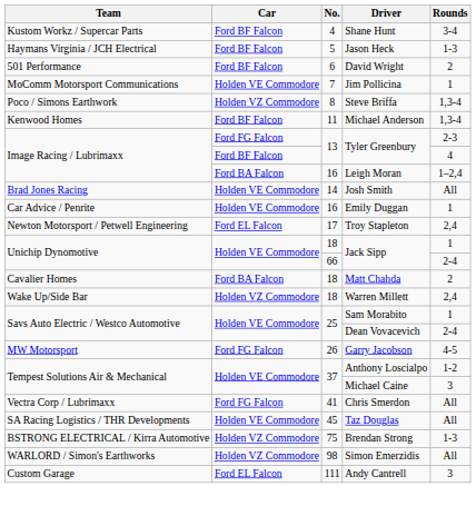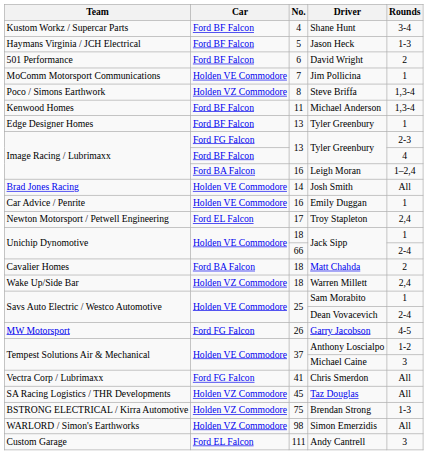 <table class="wikitable" style="font-size: 90%">
 <tr>
 <th>Team</th>
 <th>Car</th>
 <th>No.</th>
 <th>Driver</th>
 <th>Rounds</th>
 </tr>
 <tr>
 <td>Kustom Workz / Supercar Parts</td>
 <td><a href='#'>Ford BF Falcon</a></td>
 <td style="text-align:center;">4</td>
 <td>Shane Hunt</td>
 <td style="text-align:center;">3-4</td>
 </tr>
 <tr>
 <td>Haymans Virginia / JCH Electrical</td>
 <td><a href='#'>Ford BF Falcon</a></td>
 <td style="text-align:center;">5</td>
 <td>Jason Heck</td>
 <td style="text-align:center;">1-3</td>
 </tr>
 <tr>
 <td>501 Performance</td>
 <td><a href='#'>Ford BF Falcon</a></td>
 <td style="text-align:center;">6</td>
 <td>David Wright</td>
 <td style="text-align:center;">2</td>
 </tr>
 <tr>
 <td>MoComm Motorsport Communications</td>
 <td><a href='#'>Holden VE Commodore</a></td>
 <td style="text-align:center;">7</td>
 <td>Jim Pollicina</td>
 <td style="text-align:center;">1</td>
 </tr>
 <tr>
 <td>Poco / Simons Earthwork</td>
 <td><a href='#'>Holden VZ Commodore</a></td>
 <td style="text-align:center;">8</td>
 <td>Steve Briffa</td>
 <td style="text-align:center;">1,3-4</td>
 </tr>
 <tr>
 <td>Kenwood Homes</td>
 <td><a href='#'>Ford BF Falcon</a></td>
 <td style="text-align:center;">11</td>
 <td>Michael Anderson</td>
 <td style="text-align:center;">1,3-4</td>
+</tr>
+<tr>
+<td>Edge Designer Homes</td>
+<td><a href='#'>Ford BF Falcon</a></td>
+<td style="text-align:center;">13</td>
+<td>Tyler Greenbury</td>
+<td style="text-align:center;">1</td>
 </tr>
 <tr>
 <td rowspan=3>Image Racing / Lubrimaxx</td>
 <td><a href='#'>Ford FG Falcon</a></td>
 <td rowspan=2 style="text-align:center;">13</td>
 <td rowspan=2>Tyler Greenbury</td>
 <td style="text-align:center;">2-3</td>
 </tr>
 <tr>
 <td><a href='#'>Ford BF Falcon</a></td>
 <td style="text-align:center;">4</td>
 </tr>
 <tr>
 <td><a href='#'>Ford BA Falcon</a></td>
 <td style="text-align:center;">16</td>
 <td>Leigh Moran</td>
 <td style="text-align:center;">1–2,4</td>
 </tr>
 <tr>
 <td><a href='#'>Brad Jones Racing</a></td>
 <td><a href='#'>Holden VE Commodore</a></td>
 <td style="text-align:center;">14</td>
 <td>Josh Smith</td>
 <td style="text-align:center;">All</td>
 </tr>
 <tr>
 <td>Car Advice / Penrite</td>
 <td><a href='#'>Holden VE Commodore</a></td>
 <td style="text-align:center;">16</td>
 <td>Emily Duggan</td>
 <td style="text-align:center;">1</td>
 </tr>
 <tr>
 <td>Newton Motorsport / Petwell Engineering</td>
 <td><a href='#'>Ford EL Falcon</a></td>
 <td style="text-align:center;">17</td>
 <td>Troy Stapleton</td>
 <td style="text-align:center;">2,4</td>
 </tr>
 <tr>
 <td rowspan=2>Unichip Dynomotive</td>
 <td rowspan=2><a href='#'>Holden VE Commodore</a></td>
 <td style="text-align:center;">18</td>
 <td rowspan=2>Jack Sipp</td>
 <td style="text-align:center;">1</td>
 </tr>
 <tr>
 <td style="text-align:center;">66</td>
 <td style="text-align:center;">2-4</td>
 </tr>
 <tr>
 <td>Cavalier Homes</td>
 <td><a href='#'>Ford BA Falcon</a></td>
 <td style="text-align:center;">18</td>
 <td><a href='#'>Matt Chahda</a></td>
 <td style="text-align:center;">2</td>
 </tr>
 <tr>
 <td>Wake Up/Side Bar</td>
 <td><a href='#'>Holden VZ Commodore</a></td>
 <td style="text-align:center;">18</td>
 <td>Warren Millett</td>
 <td style="text-align:center;">2,4</td>
 </tr>
 <tr>
 <td rowspan=2>Savs Auto Electric / Westco Automotive</td>
 <td rowspan=2><a href='#'>Holden VE Commodore</a></td>
 <td rowspan=2 style="text-align:center;">25</td>
 <td>Sam Morabito</td>
 <td style="text-align:center;">1</td>
 </tr>
 <tr>
 <td>Dean Vovacevich</td>
 <td style="text-align:center;">2-4</td>
 </tr>
 <tr>
 <td><a href='#'>MW Motorsport</a></td>
 <td><a href='#'>Ford FG Falcon</a></td>
 <td style="text-align:center;">26</td>
 <td><a href='#'>Garry Jacobson</a></td>
 <td style="text-align:center;">4-5</td>
 </tr>
 <tr>
 <td rowspan=2>Tempest Solutions Air & Mechanical</td>
 <td rowspan=2><a href='#'>Holden VE Commodore</a></td>
 <td rowspan=2 style="text-align:center;">37</td>
 <td>Anthony Loscialpo</td>
 <td style="text-align:center;">1-2</td>
 </tr>
 <tr>
 <td>Michael Caine</td>
 <td style="text-align:center;">3</td>
 </tr>
 <tr>
 <td>Vectra Corp / Lubrimaxx</td>
 <td><a href='#'>Ford FG Falcon</a></td>
 <td style="text-align:center;">41</td>
 <td>Chris Smerdon</td>
 <td style="text-align:center;">All</td>
 </tr>
 <tr>
 <td>SA Racing Logistics / THR Developments</td>
-<td><a href='#'>Holden VE Commodore</a></td>
+<td><a href='#'>Holden VZ Commodore</a></td>
 <td style="text-align:center;">45</td>
 <td><a href='#'>Taz Douglas</a></td>
 <td style="text-align:center;">All</td>
 </tr>
 <tr>
 <td>BSTRONG ELECTRICAL / Kirra Automotive</td>
 <td><a href='#'>Holden VZ Commodore</a></td>
 <td style="text-align:center;">75</td>
 <td>Brendan Strong</td>
 <td style="text-align:center;">1-3</td>
 </tr>
 <tr>
 <td>WARLORD / Simon's Earthworks</td>
 <td><a href='#'>Holden VZ Commodore</a></td>
 <td style="text-align:center;">98</td>
 <td>Simon Emerzidis</td>
 <td style="text-align:center;">All</td>
 </tr>
 <tr>
 <td>Custom Garage</td>
 <td><a href='#'>Ford EL Falcon</a></td>
 <td style="text-align:center;">111</td>
 <td>Andy Cantrell</td>
 <td style="text-align:center;">3</td>
 </tr>
 </table>
